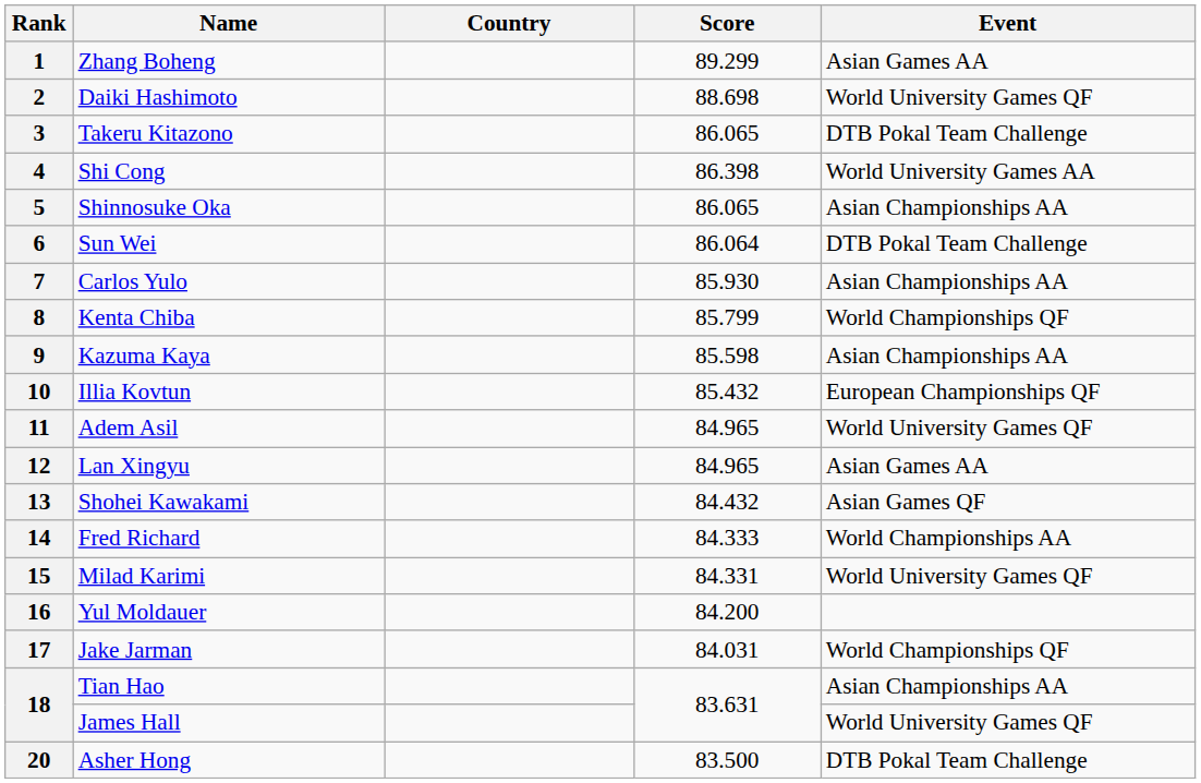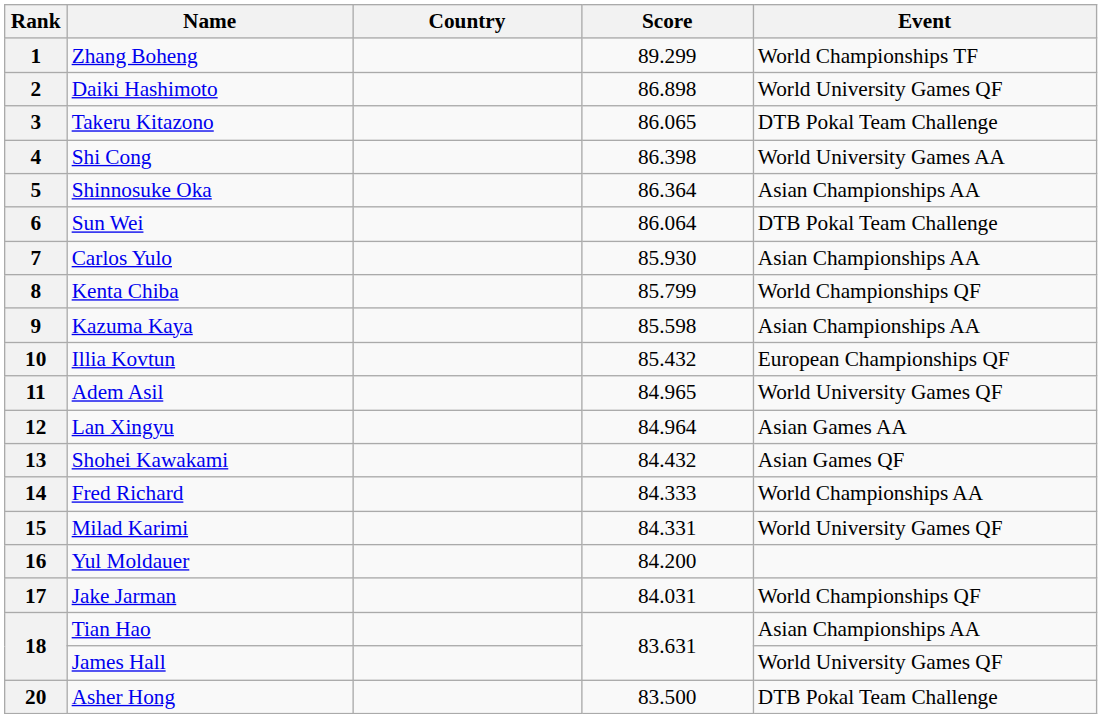 <table class="wikitable sortable" style="width:65%;">
 <tr>
 <th style="text-align:center; width:5%;">Rank</th>
 <th style="text-align:center; width:25%;">Name</th>
 <th style="text-align:center; width:20%;">Country</th>
 <th style="text-align:center; width:15%;">Score</th>
 <th style="text-align:center; width:30%;">Event</th>
 </tr>
 <tr>
 <th>1</th>
 <td><a href='#'>Zhang Boheng</a></td>
 <td></td>
 <td align="center">89.299</td>
-<td>Asian Games AA</td>
+<td>World Championships TF</td>
 </tr>
 <tr>
 <th>2</th>
 <td><a href='#'>Daiki Hashimoto</a></td>
 <td></td>
-<td align="center">88.698</td>
+<td align="center">86.898</td>
 <td>World University Games QF</td>
 </tr>
 <tr>
 <th>3</th>
 <td><a href='#'>Takeru Kitazono</a></td>
 <td></td>
 <td align="center">86.065</td>
 <td>DTB Pokal Team Challenge</td>
 </tr>
 <tr>
 <th>4</th>
 <td><a href='#'>Shi Cong</a></td>
 <td></td>
 <td align="center">86.398</td>
 <td>World University Games AA</td>
 </tr>
 <tr>
 <th>5</th>
 <td><a href='#'>Shinnosuke Oka</a></td>
 <td></td>
-<td align="center">86.065</td>
+<td align="center">86.364</td>
 <td>Asian Championships AA</td>
 </tr>
 <tr>
 <th>6</th>
 <td><a href='#'>Sun Wei</a></td>
 <td></td>
 <td align="center">86.064</td>
 <td>DTB Pokal Team Challenge</td>
 </tr>
 <tr>
 <th>7</th>
 <td><a href='#'>Carlos Yulo</a></td>
 <td></td>
 <td align="center">85.930</td>
 <td>Asian Championships AA</td>
 </tr>
 <tr>
 <th>8</th>
 <td><a href='#'>Kenta Chiba</a></td>
 <td></td>
 <td align="center">85.799</td>
 <td>World Championships QF</td>
 </tr>
 <tr>
 <th>9</th>
 <td><a href='#'>Kazuma Kaya</a></td>
 <td></td>
 <td align="center">85.598</td>
 <td>Asian Championships AA</td>
 </tr>
 <tr>
 <th>10</th>
 <td><a href='#'>Illia Kovtun</a></td>
 <td></td>
 <td align="center">85.432</td>
 <td>European Championships QF</td>
 </tr>
 <tr>
 <th>11</th>
 <td><a href='#'>Adem Asil</a></td>
 <td></td>
 <td align="center">84.965</td>
 <td>World University Games QF</td>
 </tr>
 <tr>
 <th>12</th>
 <td><a href='#'>Lan Xingyu</a></td>
 <td></td>
-<td align="center">84.965</td>
+<td align="center">84.964</td>
 <td>Asian Games AA</td>
 </tr>
 <tr>
 <th>13</th>
 <td><a href='#'>Shohei Kawakami</a></td>
 <td></td>
 <td align="center">84.432</td>
 <td>Asian Games QF</td>
 </tr>
 <tr>
 <th>14</th>
 <td><a href='#'>Fred Richard</a></td>
 <td></td>
 <td align="center">84.333</td>
 <td>World Championships AA</td>
 </tr>
 <tr>
 <th>15</th>
 <td><a href='#'>Milad Karimi</a></td>
 <td></td>
 <td align="center">84.331</td>
 <td>World University Games QF</td>
 </tr>
 <tr>
 <th>16</th>
 <td><a href='#'>Yul Moldauer</a></td>
 <td></td>
 <td align="center">84.200</td>
 <td></td>
 </tr>
 <tr>
 <th>17</th>
 <td><a href='#'>Jake Jarman</a></td>
 <td></td>
 <td align="center">84.031</td>
 <td>World Championships QF</td>
 </tr>
 <tr>
 <th rowspan="2">18</th>
 <td><a href='#'>Tian Hao</a></td>
 <td></td>
 <td rowspan="2" align="center">83.631</td>
 <td>Asian Championships AA</td>
 </tr>
 <tr>
 <td><a href='#'>James Hall</a></td>
 <td></td>
 <td>World University Games QF</td>
 </tr>
 <tr>
 <th>20</th>
 <td><a href='#'>Asher Hong</a></td>
 <td></td>
 <td align="center">83.500</td>
 <td>DTB Pokal Team Challenge</td>
 </tr>
 </table>
